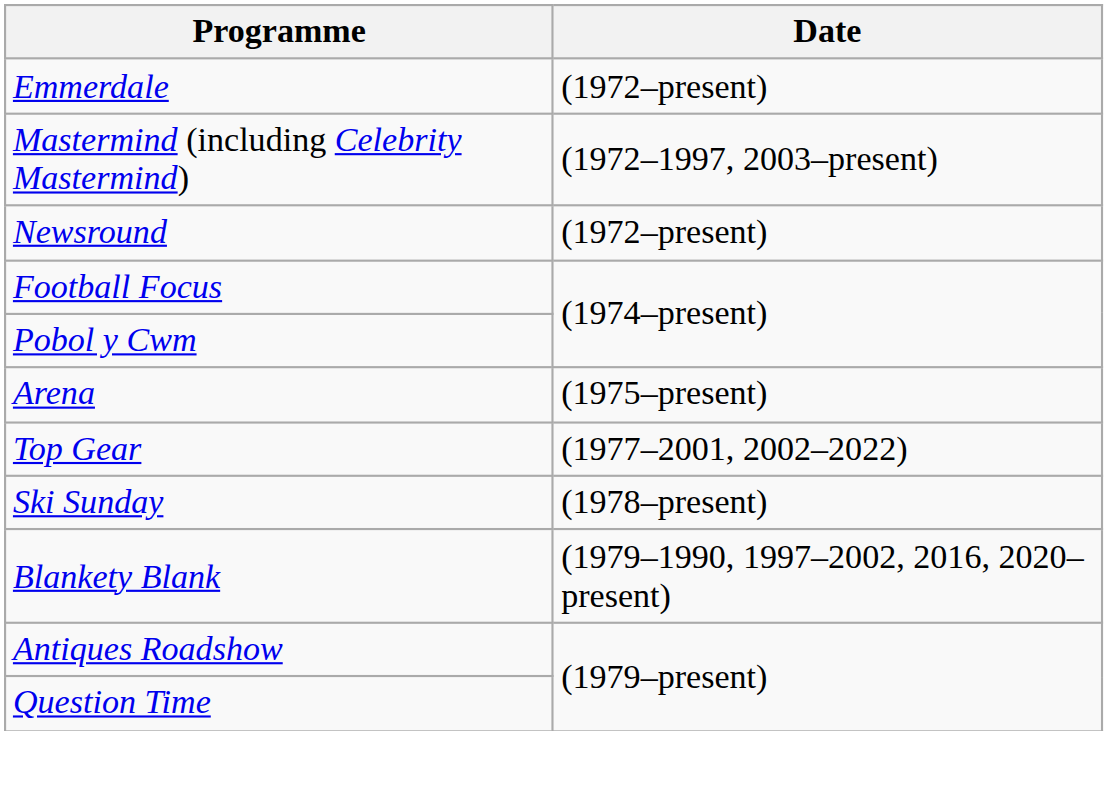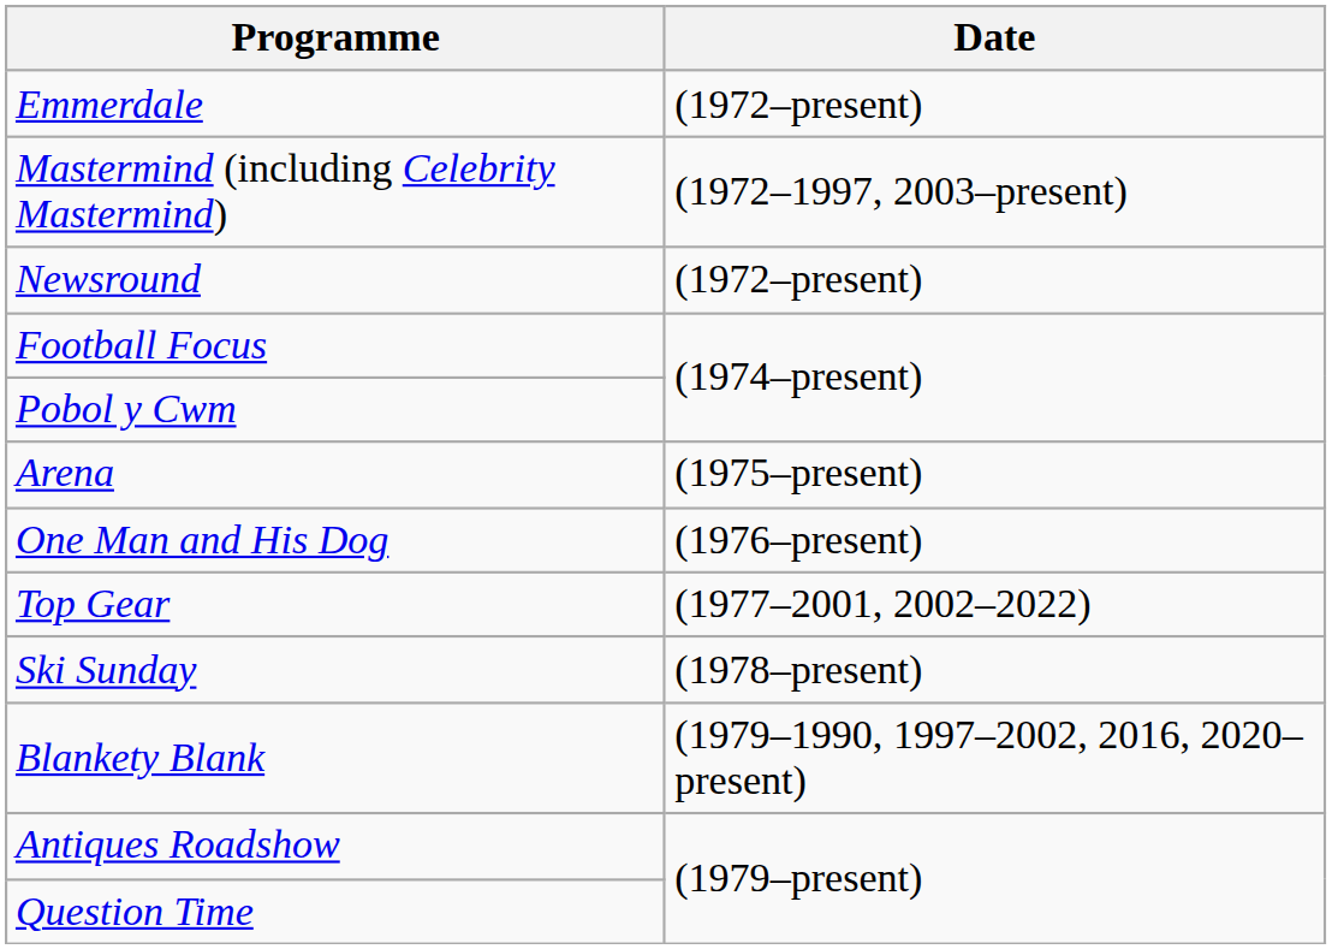 <table class="wikitable">
 <tr>
 <th width=250>Programme</th>
 <th width=250>Date</th>
 </tr>
 <tr>
 <td><em><a href='#'>Emmerdale</a></em></td>
 <td>(1972–present)</td>
 </tr>
 <tr>
 <td><em><a href='#'>Mastermind</a></em> (including <em><a href='#'>Celebrity Mastermind</a></em>)</td>
 <td>(1972–1997, 2003–present)</td>
 </tr>
 <tr>
 <td><em><a href='#'>Newsround</a></em></td>
 <td>(1972–present)</td>
 </tr>
 <tr>
 <td><em><a href='#'>Football Focus</a></em></td>
 <td rowspan="2">(1974–present)</td>
 </tr>
 <tr>
 <td><em><a href='#'>Pobol y Cwm</a></em></td>
 </tr>
 <tr>
 <td><em><a href='#'>Arena</a></em></td>
 <td>(1975–present)</td>
 </tr>
 <tr>
+<td><em><a href='#'>One Man and His Dog</a></em></td>
+<td>(1976–present)</td>
+</tr>
+<tr>
 <td><em><a href='#'>Top Gear</a></em></td>
 <td>(1977–2001, 2002–2022)</td>
 </tr>
 <tr>
 <td><em><a href='#'>Ski Sunday</a></em></td>
 <td>(1978–present)</td>
 </tr>
 <tr>
 <td><em><a href='#'>Blankety Blank</a></em></td>
 <td>(1979–1990, 1997–2002, 2016, 2020–present)</td>
 </tr>
 <tr>
 <td><em><a href='#'>Antiques Roadshow</a></em></td>
 <td rowspan="2">(1979–present)</td>
 </tr>
 <tr>
 <td><em><a href='#'>Question Time</a></em></td>
 </tr>
 </table>
